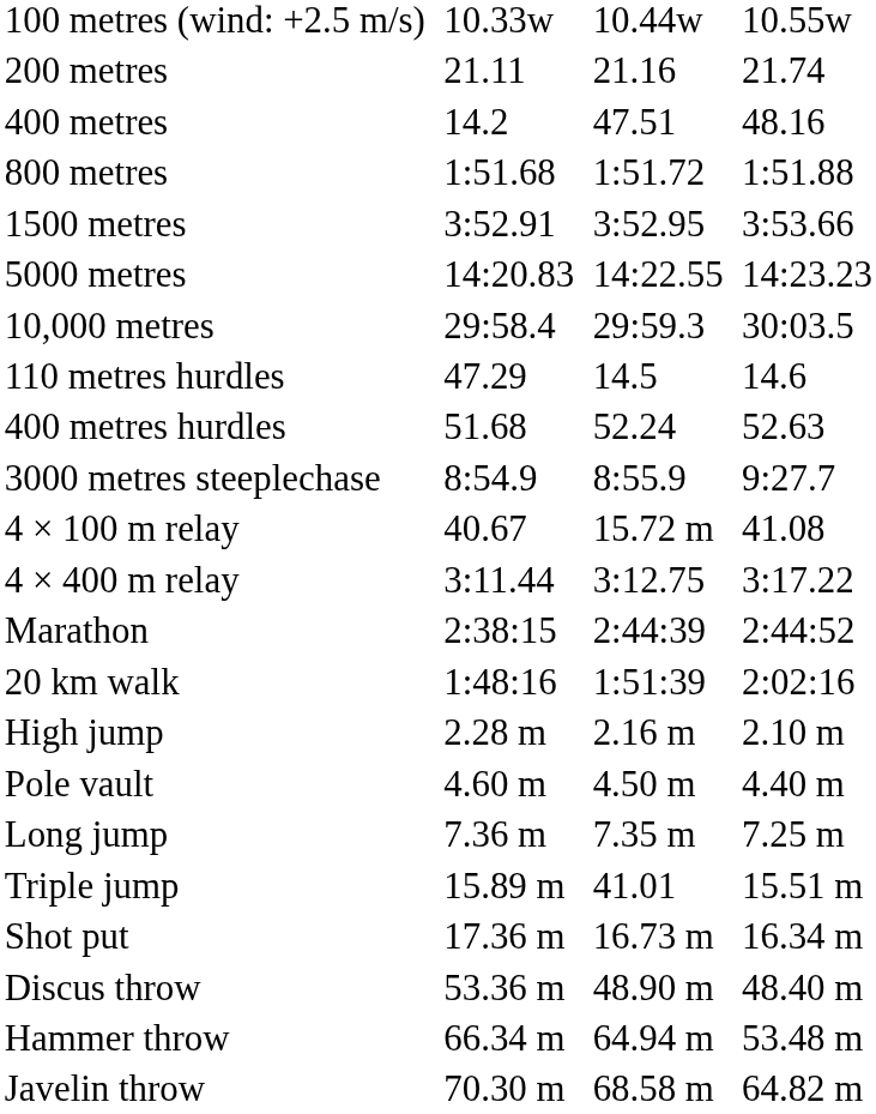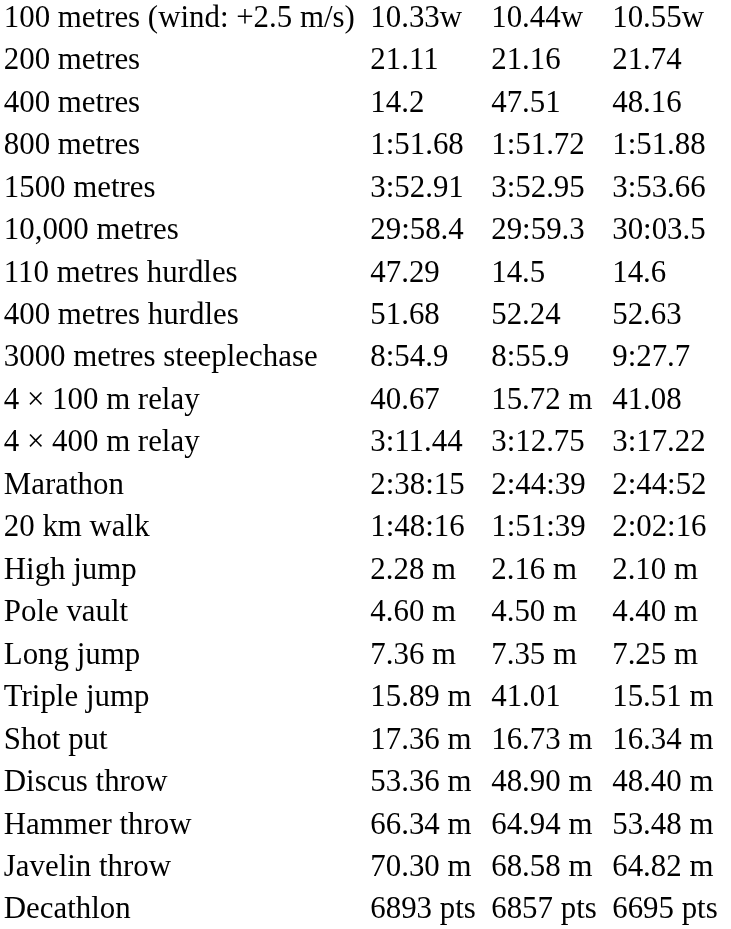 <table>
 <tr>
 <td>100 metres (wind: +2.5 m/s)</td>
 <td></td>
 <td>10.33w</td>
 <td></td>
 <td>10.44w</td>
 <td></td>
 <td>10.55w</td>
 </tr>
 <tr>
 <td>200 metres</td>
 <td></td>
 <td>21.11</td>
 <td></td>
 <td>21.16</td>
 <td></td>
 <td>21.74</td>
 </tr>
 <tr>
 <td>400 metres</td>
 <td></td>
 <td>14.2</td>
 <td></td>
 <td>47.51</td>
 <td></td>
 <td>48.16</td>
 </tr>
 <tr>
 <td>800 metres</td>
 <td></td>
 <td>1:51.68</td>
 <td></td>
 <td>1:51.72</td>
 <td></td>
 <td>1:51.88</td>
 </tr>
 <tr>
 <td>1500 metres</td>
 <td></td>
 <td>3:52.91</td>
 <td></td>
 <td>3:52.95</td>
 <td></td>
 <td>3:53.66</td>
-</tr>
-<tr>
-<td>5000 metres</td>
-<td></td>
-<td>14:20.83</td>
-<td></td>
-<td>14:22.55</td>
-<td></td>
-<td>14:23.23</td>
 </tr>
 <tr>
 <td>10,000 metres</td>
 <td></td>
 <td>29:58.4</td>
 <td></td>
 <td>29:59.3</td>
 <td></td>
 <td>30:03.5</td>
 </tr>
 <tr>
 <td>110 metres hurdles</td>
 <td></td>
 <td>47.29</td>
 <td></td>
 <td>14.5</td>
 <td></td>
 <td>14.6</td>
 </tr>
 <tr>
 <td>400 metres hurdles</td>
 <td></td>
 <td>51.68</td>
 <td></td>
 <td>52.24</td>
 <td></td>
 <td>52.63</td>
 </tr>
 <tr>
 <td>3000 metres steeplechase</td>
 <td></td>
 <td>8:54.9</td>
 <td></td>
 <td>8:55.9</td>
 <td></td>
 <td>9:27.7</td>
 </tr>
 <tr>
 <td>4 × 100 m relay</td>
 <td></td>
 <td>40.67</td>
 <td></td>
 <td>15.72 m</td>
 <td></td>
 <td>41.08</td>
 </tr>
 <tr>
 <td>4 × 400 m relay</td>
 <td></td>
 <td>3:11.44</td>
 <td></td>
 <td>3:12.75</td>
 <td></td>
 <td>3:17.22</td>
 </tr>
 <tr>
 <td>Marathon</td>
 <td></td>
 <td>2:38:15</td>
 <td></td>
 <td>2:44:39</td>
 <td></td>
 <td>2:44:52</td>
 </tr>
 <tr>
 <td>20 km walk</td>
 <td></td>
 <td>1:48:16</td>
 <td></td>
 <td>1:51:39</td>
 <td></td>
 <td>2:02:16</td>
 </tr>
 <tr>
 <td>High jump</td>
 <td></td>
 <td>2.28 m</td>
 <td></td>
 <td>2.16 m</td>
 <td></td>
 <td>2.10 m</td>
 </tr>
 <tr>
 <td>Pole vault</td>
 <td></td>
 <td>4.60 m</td>
 <td></td>
 <td>4.50 m</td>
 <td></td>
 <td>4.40 m</td>
 </tr>
 <tr>
 <td>Long jump</td>
 <td></td>
 <td>7.36 m</td>
 <td></td>
 <td>7.35 m</td>
 <td></td>
 <td>7.25 m</td>
 </tr>
 <tr>
 <td>Triple jump</td>
 <td></td>
 <td>15.89 m</td>
 <td></td>
 <td>41.01</td>
 <td></td>
 <td>15.51 m</td>
 </tr>
 <tr>
 <td>Shot put</td>
 <td></td>
 <td>17.36 m</td>
 <td></td>
 <td>16.73 m</td>
 <td></td>
 <td>16.34 m</td>
 </tr>
 <tr>
 <td>Discus throw</td>
 <td></td>
 <td>53.36 m</td>
 <td></td>
 <td>48.90 m</td>
 <td></td>
 <td>48.40 m</td>
 </tr>
 <tr>
 <td>Hammer throw</td>
 <td></td>
 <td>66.34 m</td>
 <td></td>
 <td>64.94 m</td>
 <td></td>
 <td>53.48 m</td>
 </tr>
 <tr>
 <td>Javelin throw</td>
 <td></td>
 <td>70.30 m</td>
 <td></td>
 <td>68.58 m</td>
 <td></td>
 <td>64.82 m</td>
 </tr>
+<tr>
+<td>Decathlon</td>
+<td></td>
+<td>6893 pts</td>
+<td></td>
+<td>6857 pts</td>
+<td></td>
+<td>6695 pts</td>
+</tr>
 </table>
